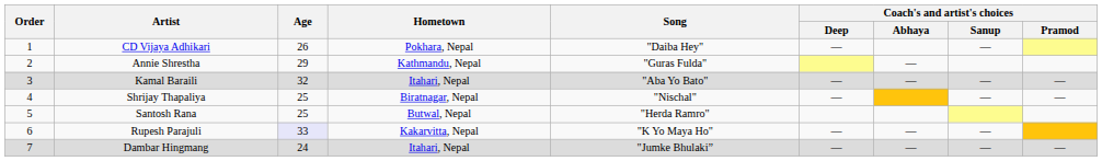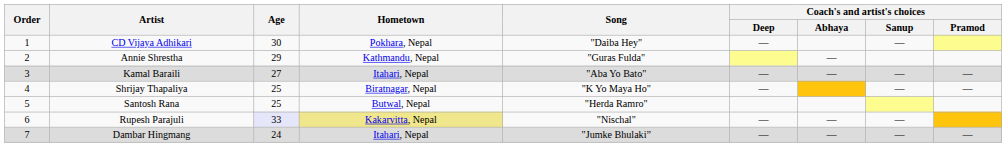 <table class="wikitable plainrowheaders" style="text-align:center; line-height:17px; width:100%;">
 <tr>
 <th scope="col" rowspan="2" style="width:04%;">Order</th>
 <th scope="col" rowspan="2" style="width:18%;">Artist</th>
 <th scope="col" rowspan="2" style="width:04%;">Age</th>
 <th scope="col" rowspan="2" style="width:18%;">Hometown</th>
 <th scope="col" rowspan="2" style="width:20%;">Song</th>
 <th scope="col" colspan="4" style="width:24%;">Coach's and artist's choices</th>
 </tr>
 <tr>
 <th scope="col" style="width:06%;">Deep</th>
 <th scope="col" style="width:06%;">Abhaya</th>
 <th scope="col" style="width:06%;">Sanup</th>
 <th scope="col" style="width:06%;">Pramod</th>
 </tr>
 <tr>
 <td scope="row">1</td>
 <td><a href='#'>CD Vijaya Adhikari</a></td>
-<td>26</td>
+<td>30</td>
 <td><a href='#'>Pokhara</a>, Nepal</td>
 <td>"Daiba Hey"</td>
 <td>—</td>
 <td><strong></strong></td>
 <td>—</td>
 <td style="background:#fdfc8f;"><strong></strong></td>
 </tr>
 <tr>
 <td scope="row">2</td>
 <td>Annie Shrestha</td>
 <td>29</td>
 <td><a href='#'>Kathmandu</a>, Nepal</td>
 <td>"Guras Fulda"</td>
 <td style="background:#fdfc8f;"><strong></strong></td>
 <td>—</td>
 <td><strong></strong></td>
 <td><strong></strong></td>
 </tr>
 <tr style="background:#DCDCDC;">
 <td scope="row">3</td>
 <td>Kamal Baraili</td>
-<td>32</td>
+<td>27</td>
 <td><a href='#'>Itahari</a>, Nepal</td>
 <td>"Aba Yo Bato"</td>
 <td>—</td>
 <td>—</td>
 <td>—</td>
 <td>—</td>
 </tr>
 <tr>
 <td scope="row">4</td>
 <td>Shrijay Thapaliya</td>
 <td>25</td>
 <td><a href='#'>Biratnagar</a>, Nepal</td>
-<td>"Nischal"</td>
+<td>"K Yo Maya Ho"</td>
 <td>—</td>
 <td style = "background:#ffc40c;"><strong></strong></td>
 <td>—</td>
 <td>—</td>
 </tr>
 <tr>
 <td scope="row">5</td>
 <td>Santosh Rana</td>
 <td>25</td>
 <td><a href='#'>Butwal</a>, Nepal</td>
 <td>"Herda Ramro"</td>
 <td><strong></strong></td>
 <td><strong></strong></td>
 <td style="background:#fdfc8f;"><strong></strong></td>
 <td><strong></strong></td>
 </tr>
 <tr>
 <td scope="row">6</td>
 <td>Rupesh Parajuli</td>
 <td style="background: lavender;">33</td>
-<td><a href='#'>Kakarvitta</a>, Nepal</td>
-<td>"K Yo Maya Ho"</td>
+<td style="background: khaki;"><a href='#'>Kakarvitta</a>, Nepal</td>
+<td>"Nischal"</td>
 <td>—</td>
 <td>—</td>
 <td>—</td>
 <td style = "background:#ffc40c;"><strong></strong></td>
 </tr>
 <tr style="background:#DCDCDC;">
 <td scope="row">7</td>
 <td>Dambar Hingmang</td>
 <td>24</td>
 <td><a href='#'>Itahari</a>, Nepal</td>
 <td>"Jumke Bhulaki”</td>
 <td>—</td>
 <td>—</td>
 <td>—</td>
 <td>—</td>
 </tr>
 </table>
